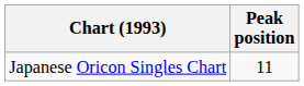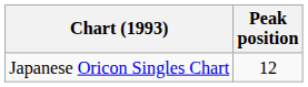 <table class="wikitable">
 <tr>
 <th>Chart (1993)</th>
 <th>Peak<br>position</th>
 </tr>
 <tr>
 <td>Japanese <a href='#'>Oricon Singles Chart</a></td>
-<td align="center">11</td>
+<td align="center">12</td>
 </tr>
 </table>
